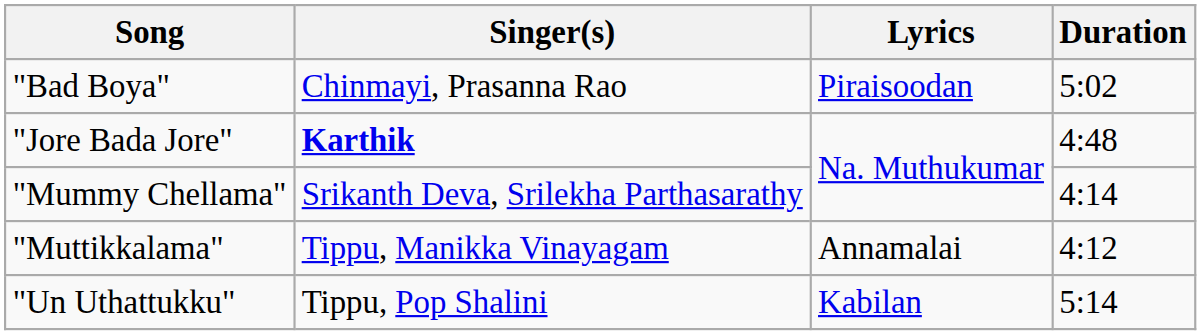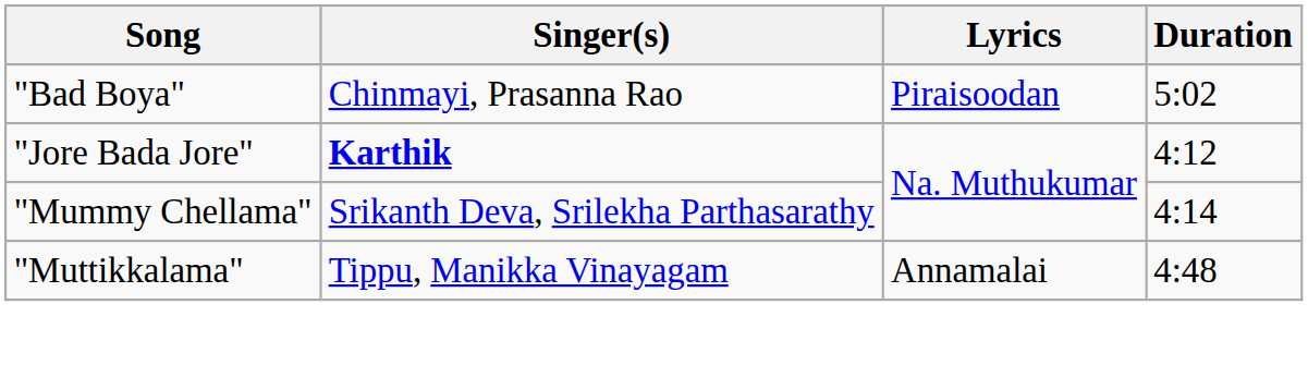 <table class="wikitable" style="font-size:95%;">
 <tr>
 <th>Song</th>
 <th>Singer(s)</th>
 <th>Lyrics</th>
 <th>Duration</th>
 </tr>
 <tr>
 <td>"Bad Boya"</td>
 <td><a href='#'>Chinmayi</a>, Prasanna Rao</td>
 <td><a href='#'>Piraisoodan</a></td>
 <td>5:02</td>
 </tr>
 <tr>
 <td>"Jore Bada Jore"</td>
 <td><strong><a href='#'>Karthik</a></strong></td>
 <td rowspan=2><a href='#'>Na. Muthukumar</a></td>
-<td>4:48</td>
+<td>4:12</td>
 </tr>
 <tr>
 <td>"Mummy Chellama"</td>
 <td><a href='#'>Srikanth Deva</a>, <a href='#'>Srilekha Parthasarathy</a></td>
 <td>4:14</td>
 </tr>
 <tr>
 <td>"Muttikkalama"</td>
 <td><a href='#'>Tippu</a>, <a href='#'>Manikka Vinayagam</a></td>
 <td>Annamalai</td>
-<td>4:12</td>
-</tr>
-<tr>
-<td>"Un Uthattukku"</td>
-<td>Tippu, <a href='#'>Pop Shalini</a></td>
-<td><a href='#'>Kabilan</a></td>
-<td>5:14</td>
+<td>4:48</td>
 </tr>
 </table>
